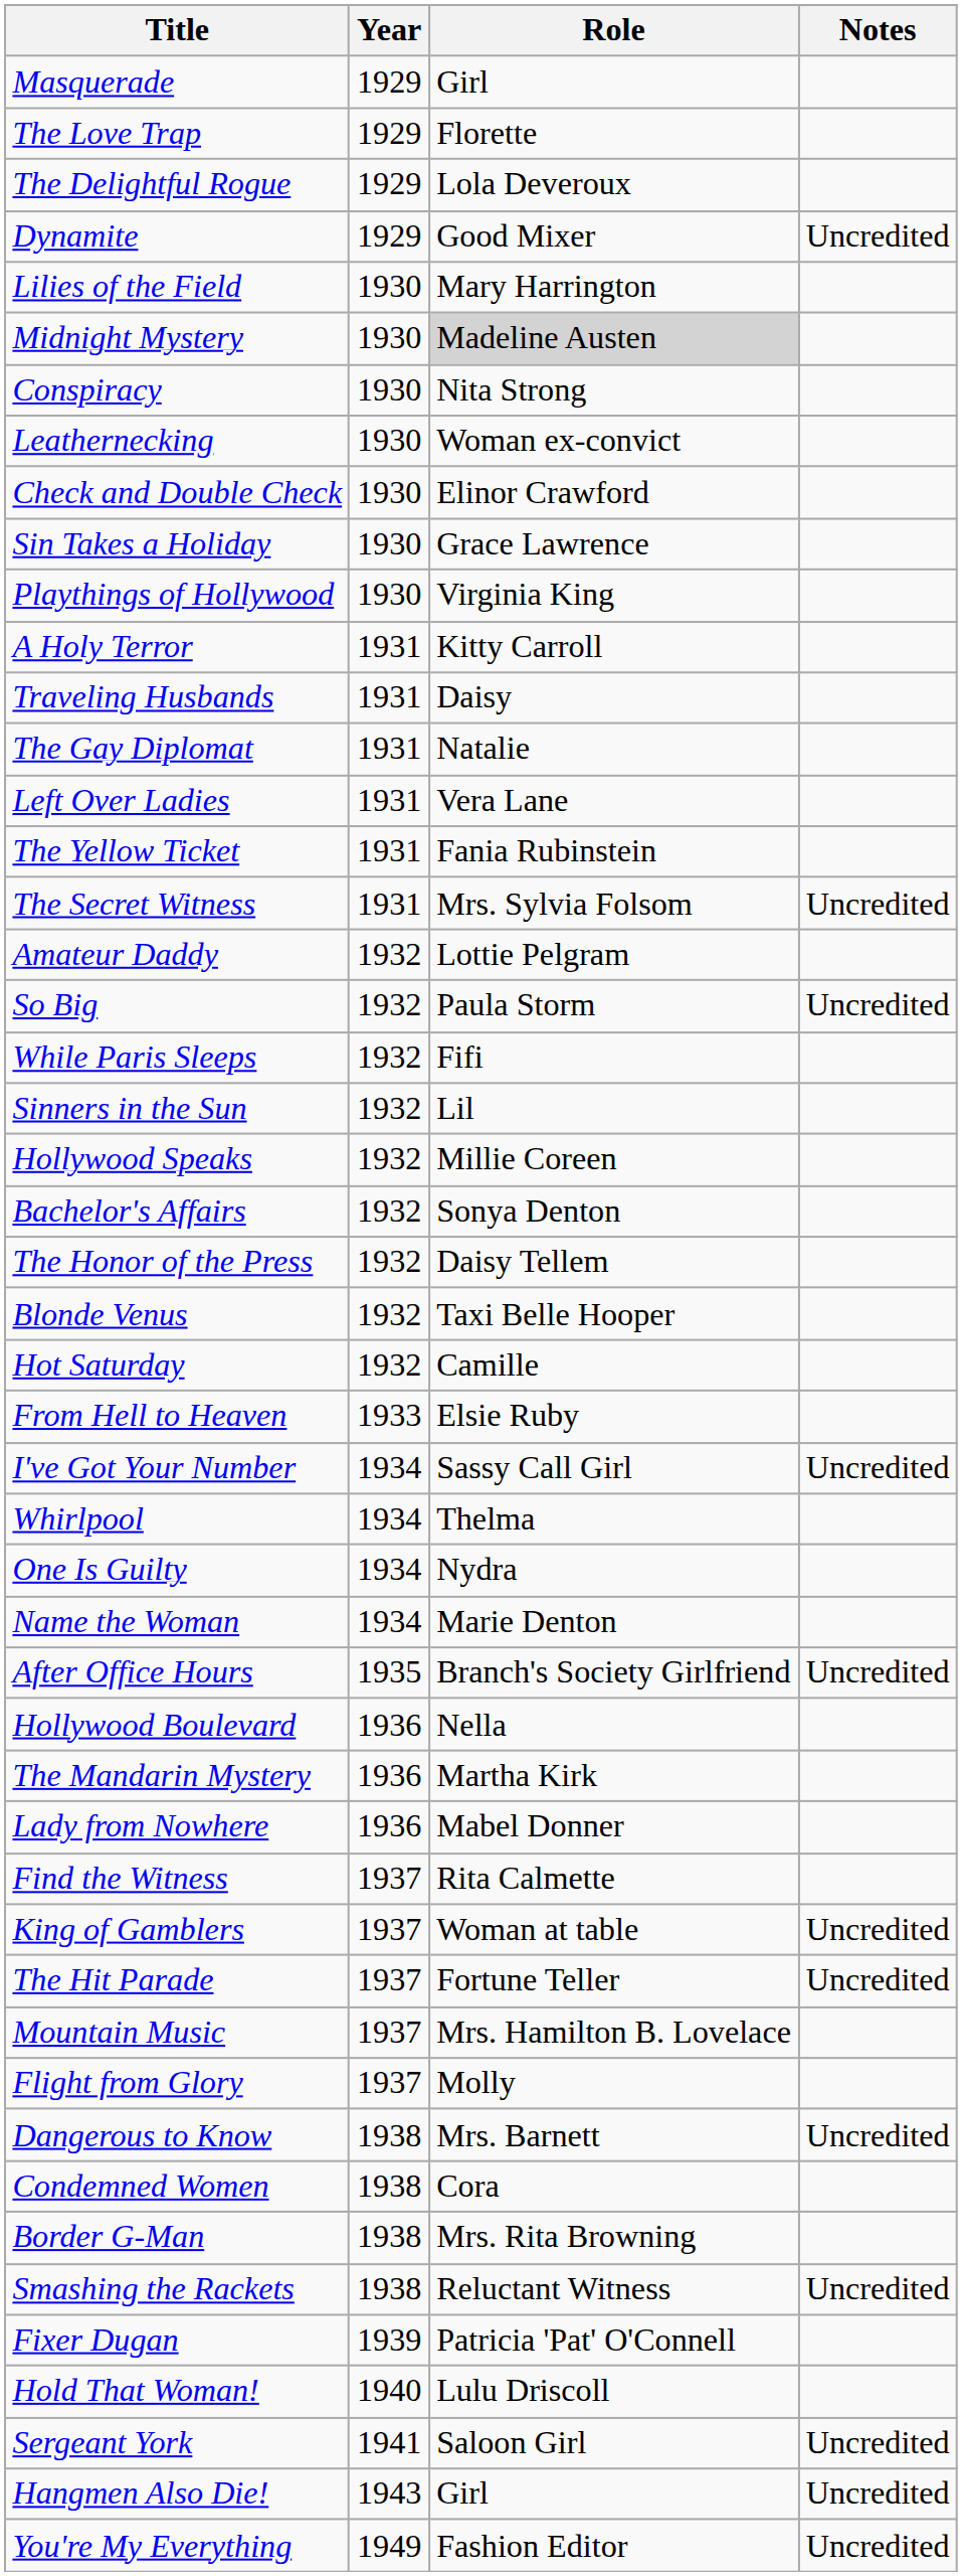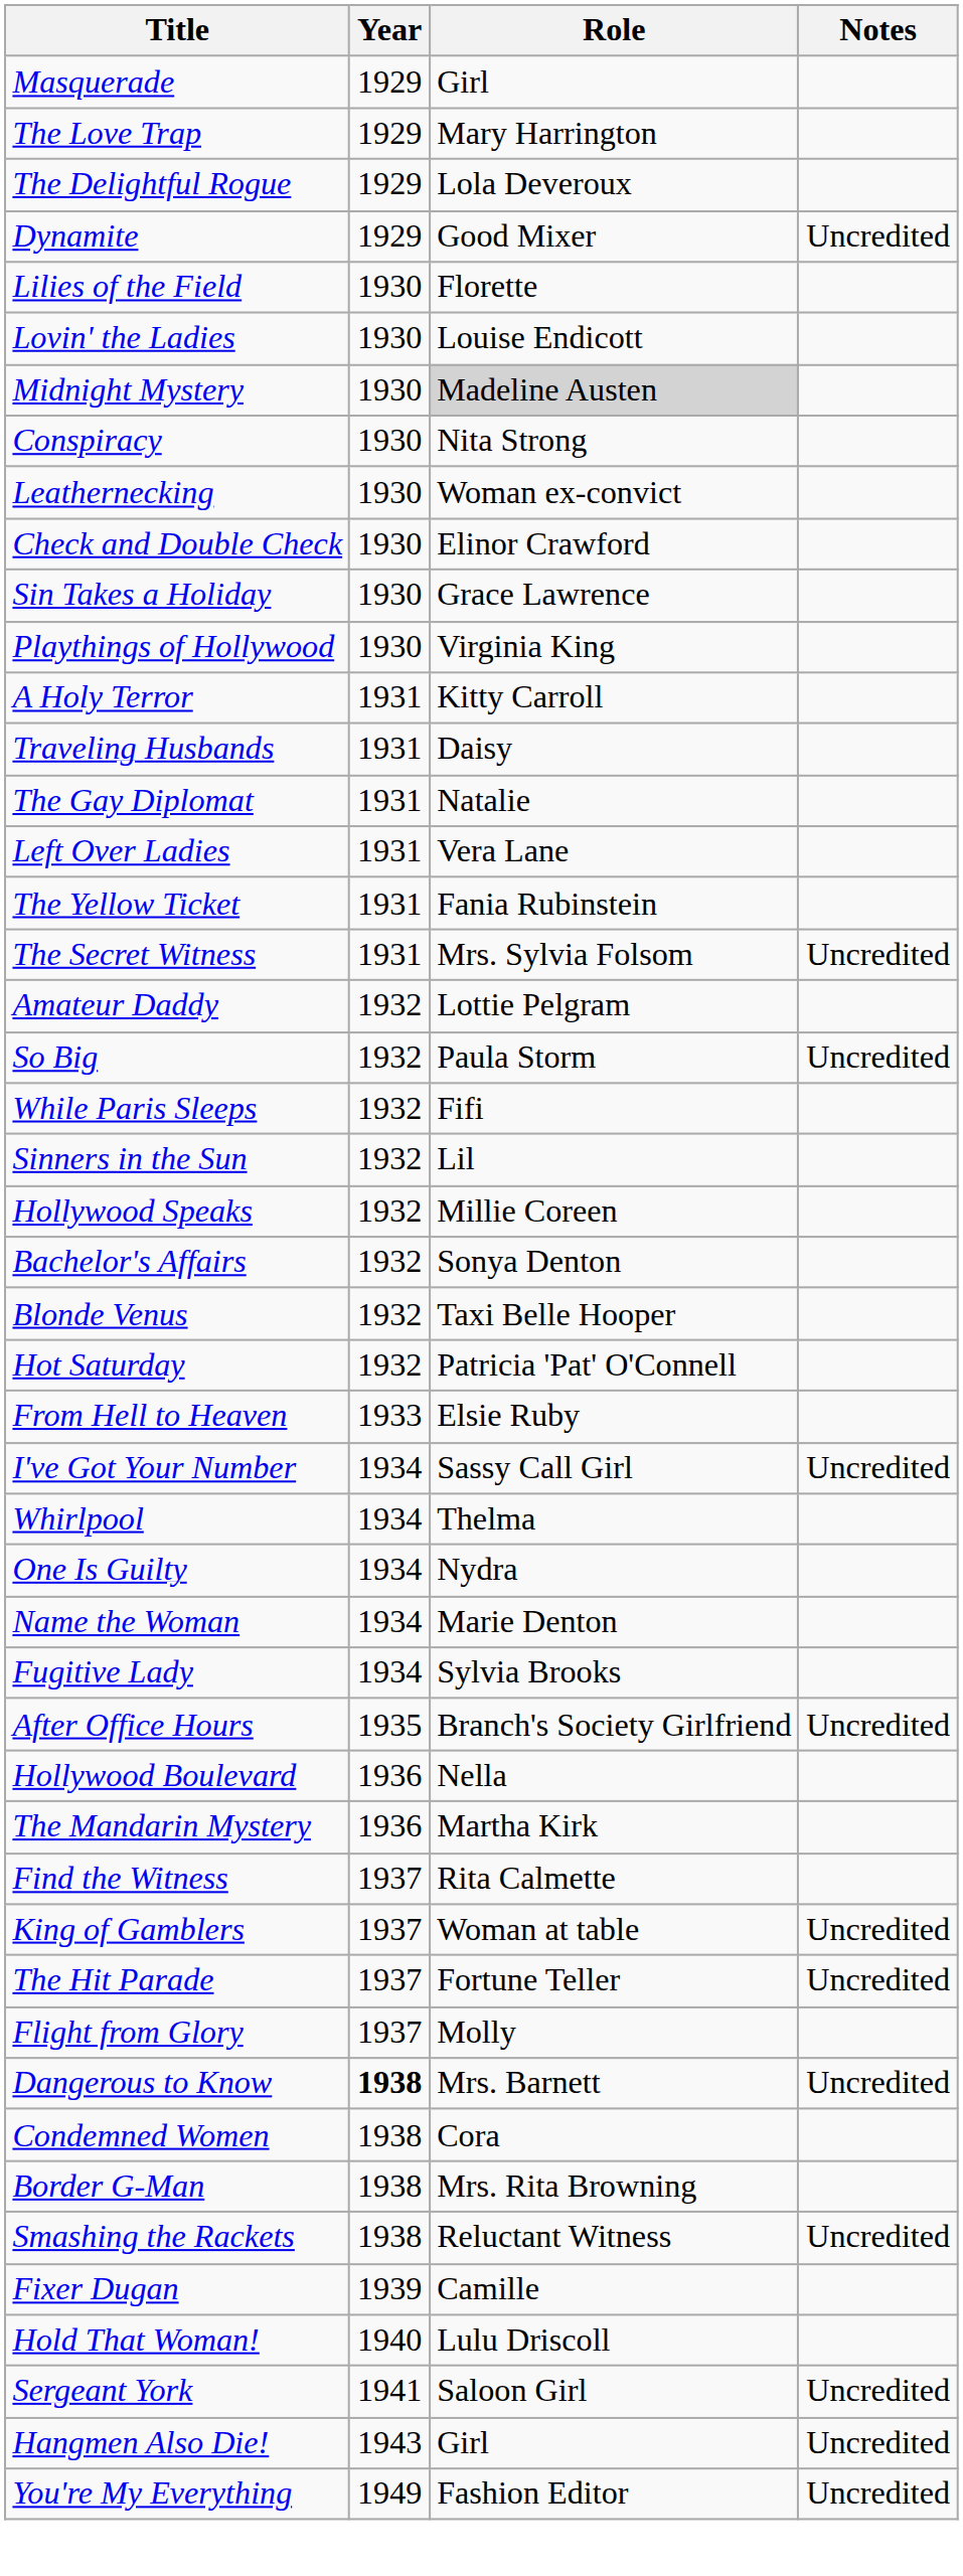 <table class="wikitable">
 <tr>
 <th>Title</th>
 <th>Year</th>
 <th>Role</th>
 <th>Notes</th>
 </tr>
 <tr>
 <td><em><a href='#'>Masquerade</a></em></td>
 <td>1929</td>
 <td>Girl</td>
 <td></td>
 </tr>
 <tr>
 <td><em><a href='#'>The Love Trap</a></em></td>
 <td>1929</td>
-<td>Florette</td>
+<td>Mary Harrington</td>
 <td></td>
 </tr>
 <tr>
 <td><em><a href='#'>The Delightful Rogue</a></em></td>
 <td>1929</td>
 <td>Lola Deveroux</td>
 <td></td>
 </tr>
 <tr>
 <td><em><a href='#'>Dynamite</a></em></td>
 <td>1929</td>
 <td>Good Mixer</td>
 <td>Uncredited</td>
 </tr>
 <tr>
 <td><em><a href='#'>Lilies of the Field</a></em></td>
 <td>1930</td>
-<td>Mary Harrington</td>
+<td>Florette</td>
+<td></td>
+</tr>
+<tr>
+<td><em><a href='#'>Lovin' the Ladies</a></em></td>
+<td>1930</td>
+<td>Louise Endicott</td>
 <td></td>
 </tr>
 <tr>
 <td><em><a href='#'>Midnight Mystery</a></em></td>
 <td>1930</td>
 <td style="background: lightgrey;">Madeline Austen</td>
 <td></td>
 </tr>
 <tr>
 <td><em><a href='#'>Conspiracy</a></em></td>
 <td>1930</td>
 <td>Nita Strong</td>
 <td></td>
 </tr>
 <tr>
 <td><em><a href='#'>Leathernecking</a></em></td>
 <td>1930</td>
 <td>Woman ex-convict</td>
 <td></td>
 </tr>
 <tr>
 <td><em><a href='#'>Check and Double Check</a></em></td>
 <td>1930</td>
 <td>Elinor Crawford</td>
 <td></td>
 </tr>
 <tr>
 <td><em><a href='#'>Sin Takes a Holiday</a></em></td>
 <td>1930</td>
 <td>Grace Lawrence</td>
 <td></td>
 </tr>
 <tr>
 <td><em><a href='#'>Playthings of Hollywood</a></em></td>
 <td>1930</td>
 <td>Virginia King</td>
 <td></td>
 </tr>
 <tr>
 <td><em><a href='#'>A Holy Terror</a></em></td>
 <td>1931</td>
 <td>Kitty Carroll</td>
 <td></td>
 </tr>
 <tr>
 <td><em><a href='#'>Traveling Husbands</a></em></td>
 <td>1931</td>
 <td>Daisy</td>
 <td></td>
 </tr>
 <tr>
 <td><em><a href='#'>The Gay Diplomat</a></em></td>
 <td>1931</td>
 <td>Natalie</td>
 <td></td>
 </tr>
 <tr>
 <td><em><a href='#'>Left Over Ladies</a></em></td>
 <td>1931</td>
 <td>Vera Lane</td>
 <td></td>
 </tr>
 <tr>
 <td><em><a href='#'>The Yellow Ticket</a></em></td>
 <td>1931</td>
 <td>Fania Rubinstein</td>
 <td></td>
 </tr>
 <tr>
 <td><em><a href='#'>The Secret Witness</a></em></td>
 <td>1931</td>
 <td>Mrs. Sylvia Folsom</td>
 <td>Uncredited</td>
 </tr>
 <tr>
 <td><em><a href='#'>Amateur Daddy</a></em></td>
 <td>1932</td>
 <td>Lottie Pelgram</td>
 <td></td>
 </tr>
 <tr>
 <td><em><a href='#'>So Big</a></em></td>
 <td>1932</td>
 <td>Paula Storm</td>
 <td>Uncredited</td>
 </tr>
 <tr>
 <td><em><a href='#'>While Paris Sleeps</a></em></td>
 <td>1932</td>
 <td>Fifi</td>
 <td></td>
 </tr>
 <tr>
 <td><em><a href='#'>Sinners in the Sun</a></em></td>
 <td>1932</td>
 <td>Lil</td>
 <td></td>
 </tr>
 <tr>
 <td><em><a href='#'>Hollywood Speaks</a></em></td>
 <td>1932</td>
 <td>Millie Coreen</td>
 <td></td>
 </tr>
 <tr>
 <td><em><a href='#'>Bachelor's Affairs</a></em></td>
 <td>1932</td>
 <td>Sonya Denton</td>
 <td></td>
 </tr>
 <tr>
-<td><em><a href='#'>The Honor of the Press</a></em></td>
-<td>1932</td>
-<td>Daisy Tellem</td>
-<td></td>
-</tr>
-<tr>
 <td><em><a href='#'>Blonde Venus</a></em></td>
 <td>1932</td>
 <td>Taxi Belle Hooper</td>
 <td></td>
 </tr>
 <tr>
 <td><em><a href='#'>Hot Saturday</a></em></td>
 <td>1932</td>
-<td>Camille</td>
+<td>Patricia 'Pat' O'Connell</td>
 <td></td>
 </tr>
 <tr>
 <td><em><a href='#'>From Hell to Heaven</a></em></td>
 <td>1933</td>
 <td>Elsie Ruby</td>
 <td></td>
 </tr>
 <tr>
 <td><em><a href='#'>I've Got Your Number</a></em></td>
 <td>1934</td>
 <td>Sassy Call Girl</td>
 <td>Uncredited</td>
 </tr>
 <tr>
 <td><em><a href='#'>Whirlpool</a></em></td>
 <td>1934</td>
 <td>Thelma</td>
 <td></td>
 </tr>
 <tr>
 <td><em><a href='#'>One Is Guilty</a></em></td>
 <td>1934</td>
 <td>Nydra</td>
 <td></td>
 </tr>
 <tr>
 <td><em><a href='#'>Name the Woman</a></em></td>
 <td>1934</td>
 <td>Marie Denton</td>
 <td></td>
 </tr>
 <tr>
+<td><em><a href='#'>Fugitive Lady</a></em></td>
+<td>1934</td>
+<td>Sylvia Brooks</td>
+<td></td>
+</tr>
+<tr>
 <td><em><a href='#'>After Office Hours</a></em></td>
 <td>1935</td>
 <td>Branch's Society Girlfriend</td>
 <td>Uncredited</td>
 </tr>
 <tr>
 <td><em><a href='#'>Hollywood Boulevard</a></em></td>
 <td>1936</td>
 <td>Nella</td>
 <td></td>
 </tr>
 <tr>
 <td><em><a href='#'>The Mandarin Mystery</a></em></td>
 <td>1936</td>
 <td>Martha Kirk</td>
-<td></td>
-</tr>
-<tr>
-<td><em><a href='#'>Lady from Nowhere</a></em></td>
-<td>1936</td>
-<td>Mabel Donner</td>
 <td></td>
 </tr>
 <tr>
 <td><em><a href='#'>Find the Witness</a></em></td>
 <td>1937</td>
 <td>Rita Calmette</td>
 <td></td>
 </tr>
 <tr>
 <td><em><a href='#'>King of Gamblers</a></em></td>
 <td>1937</td>
 <td>Woman at table</td>
 <td>Uncredited</td>
 </tr>
 <tr>
 <td><em><a href='#'>The Hit Parade</a></em></td>
 <td>1937</td>
 <td>Fortune Teller</td>
 <td>Uncredited</td>
 </tr>
 <tr>
-<td><em><a href='#'>Mountain Music</a></em></td>
-<td>1937</td>
-<td>Mrs. Hamilton B. Lovelace</td>
-<td></td>
-</tr>
-<tr>
 <td><em><a href='#'>Flight from Glory</a></em></td>
 <td>1937</td>
 <td>Molly</td>
 <td></td>
 </tr>
 <tr>
 <td><em><a href='#'>Dangerous to Know</a></em></td>
-<td>1938</td>
+<td><strong>1938</strong></td>
 <td>Mrs. Barnett</td>
 <td>Uncredited</td>
 </tr>
 <tr>
 <td><em><a href='#'>Condemned Women</a></em></td>
 <td>1938</td>
 <td>Cora</td>
 <td></td>
 </tr>
 <tr>
 <td><em><a href='#'>Border G-Man</a></em></td>
 <td>1938</td>
 <td>Mrs. Rita Browning</td>
 <td></td>
 </tr>
 <tr>
 <td><em><a href='#'>Smashing the Rackets</a></em></td>
 <td>1938</td>
 <td>Reluctant Witness</td>
 <td>Uncredited</td>
 </tr>
 <tr>
 <td><em><a href='#'>Fixer Dugan</a></em></td>
 <td>1939</td>
-<td>Patricia 'Pat' O'Connell</td>
+<td>Camille</td>
 <td></td>
 </tr>
 <tr>
 <td><em><a href='#'>Hold That Woman!</a></em></td>
 <td>1940</td>
 <td>Lulu Driscoll</td>
 <td></td>
 </tr>
 <tr>
 <td><em><a href='#'>Sergeant York</a></em></td>
 <td>1941</td>
 <td>Saloon Girl</td>
 <td>Uncredited</td>
 </tr>
 <tr>
 <td><em><a href='#'>Hangmen Also Die!</a></em></td>
 <td>1943</td>
 <td>Girl</td>
 <td>Uncredited</td>
 </tr>
 <tr>
 <td><em><a href='#'>You're My Everything</a></em></td>
 <td>1949</td>
 <td>Fashion Editor</td>
 <td>Uncredited</td>
 </tr>
 </table>
